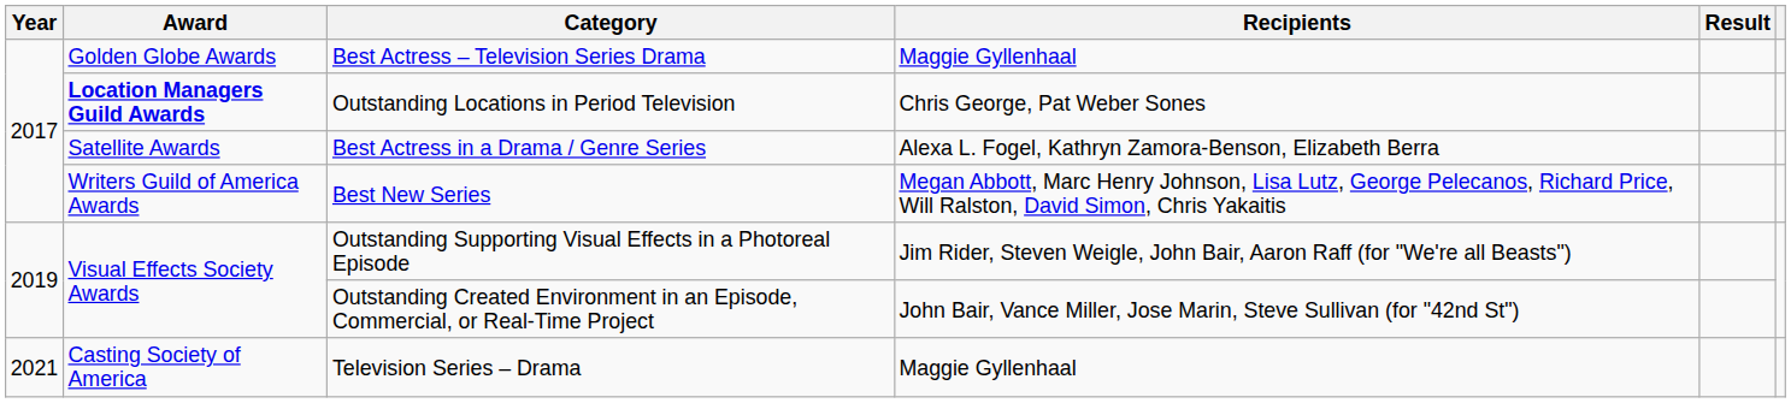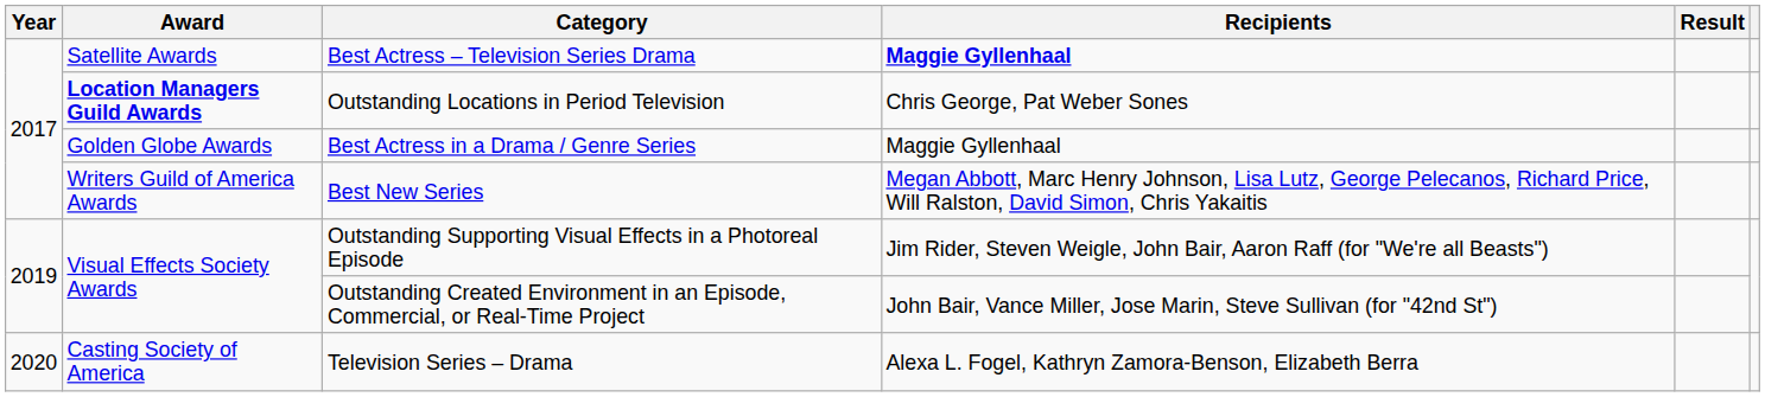 <table class="wikitable"  style="font-size:95%; width:100%;">
 <tr style="text-align:center;">
 <th>Year</th>
 <th>Award</th>
 <th>Category</th>
 <th>Recipients</th>
 <th>Result</th>
 <th></th>
 </tr>
 <tr>
 <td rowspan="4" align="center">2017</td>
-<td><a href='#'>Golden Globe Awards</a></td>
+<td><a href='#'>Satellite Awards</a></td>
 <td><a href='#'>Best Actress – Television Series Drama</a></td>
-<td><a href='#'>Maggie Gyllenhaal</a></td>
+<td><strong><a href='#'>Maggie Gyllenhaal</a></strong></td>
 <td></td>
 <td align="center"></td>
 </tr>
 <tr>
 <td><strong><a href='#'>Location Managers Guild Awards</a></strong></td>
 <td>Outstanding Locations in Period Television</td>
 <td>Chris George, Pat Weber Sones</td>
 <td></td>
 <td align="center"></td>
 </tr>
 <tr>
-<td><a href='#'>Satellite Awards</a></td>
+<td><a href='#'>Golden Globe Awards</a></td>
 <td><a href='#'>Best Actress in a Drama / Genre Series</a></td>
-<td>Alexa L. Fogel, Kathryn Zamora-Benson, Elizabeth Berra</td>
+<td>Maggie Gyllenhaal</td>
 <td></td>
 <td align="center"></td>
 </tr>
 <tr>
 <td><a href='#'>Writers Guild of America Awards</a></td>
 <td><a href='#'>Best New Series</a></td>
 <td><a href='#'>Megan Abbott</a>, Marc Henry Johnson, <a href='#'>Lisa Lutz</a>, <a href='#'>George Pelecanos</a>, <a href='#'>Richard Price</a>, Will Ralston, <a href='#'>David Simon</a>, Chris Yakaitis</td>
 <td></td>
 <td align="center"></td>
 </tr>
 <tr>
 <td rowspan="2">2019</td>
 <td rowspan="2"><a href='#'>Visual Effects Society Awards</a></td>
 <td>Outstanding Supporting Visual Effects in a Photoreal Episode</td>
 <td>Jim Rider, Steven Weigle, John Bair, Aaron Raff (for "We're all Beasts")</td>
 <td></td>
 <td rowspan="2" align="center"></td>
 </tr>
 <tr>
 <td>Outstanding Created Environment in an Episode, Commercial, or Real-Time Project</td>
 <td>John Bair, Vance Miller, Jose Marin, Steve Sullivan (for "42nd St")</td>
 <td></td>
 </tr>
 <tr>
-<td rowspan="1" align="center">2021</td>
+<td rowspan="1" align="center">2020</td>
 <td><a href='#'>Casting Society of America</a></td>
 <td>Television Series – Drama</td>
-<td>Maggie Gyllenhaal</td>
+<td>Alexa L. Fogel, Kathryn Zamora-Benson, Elizabeth Berra</td>
 <td></td>
 <td align="center"></td>
 </tr>
 </table>
